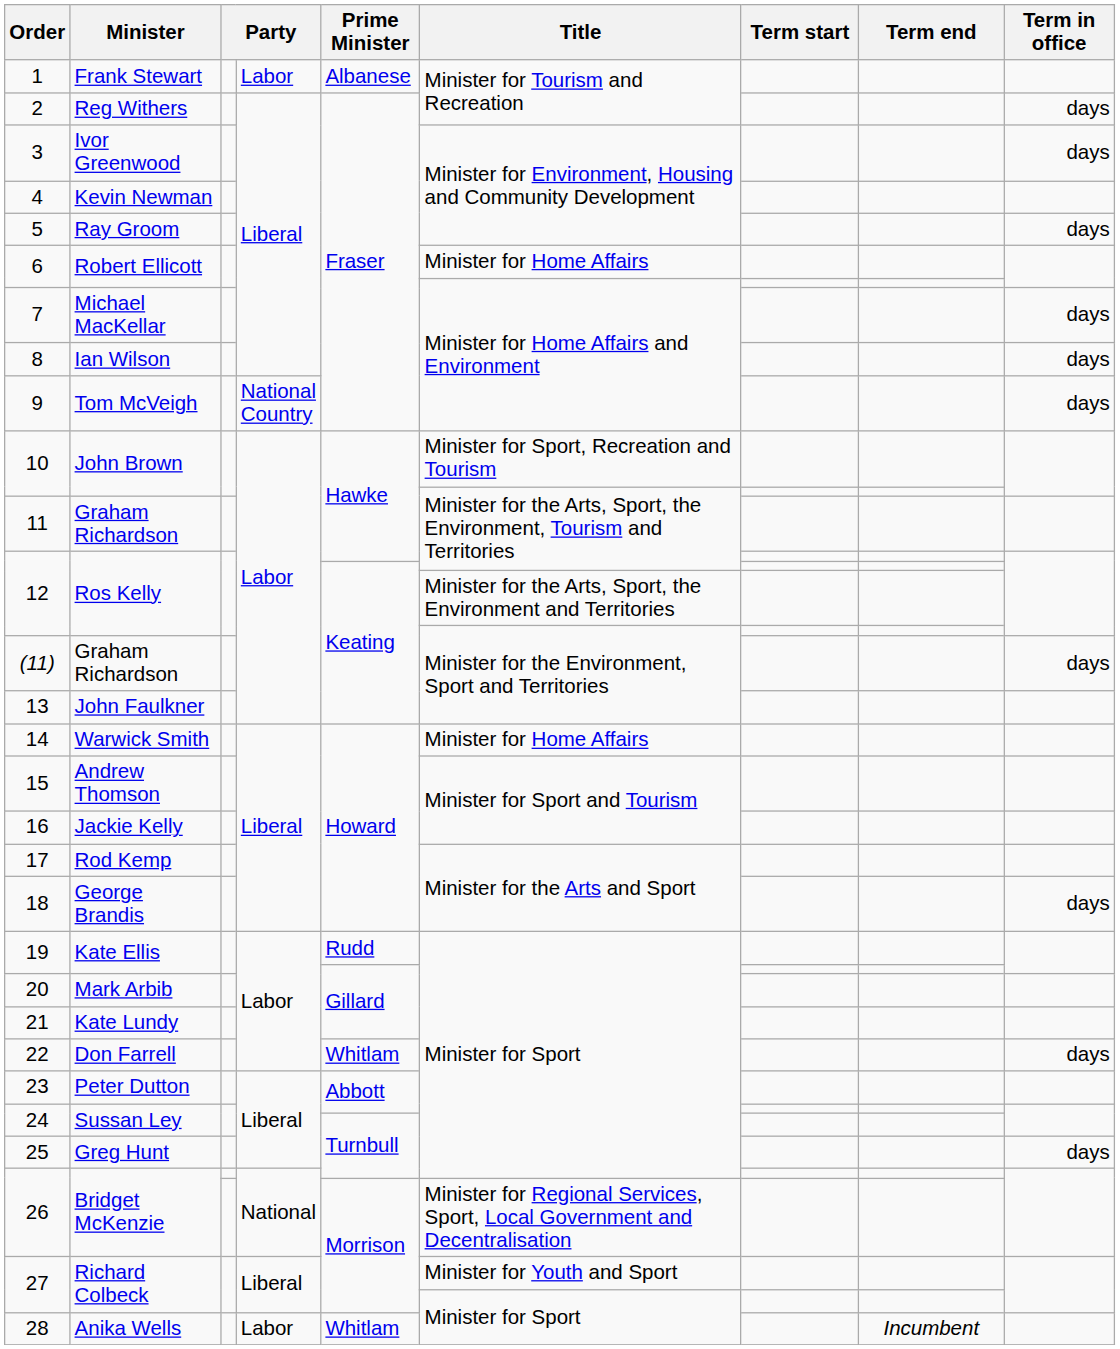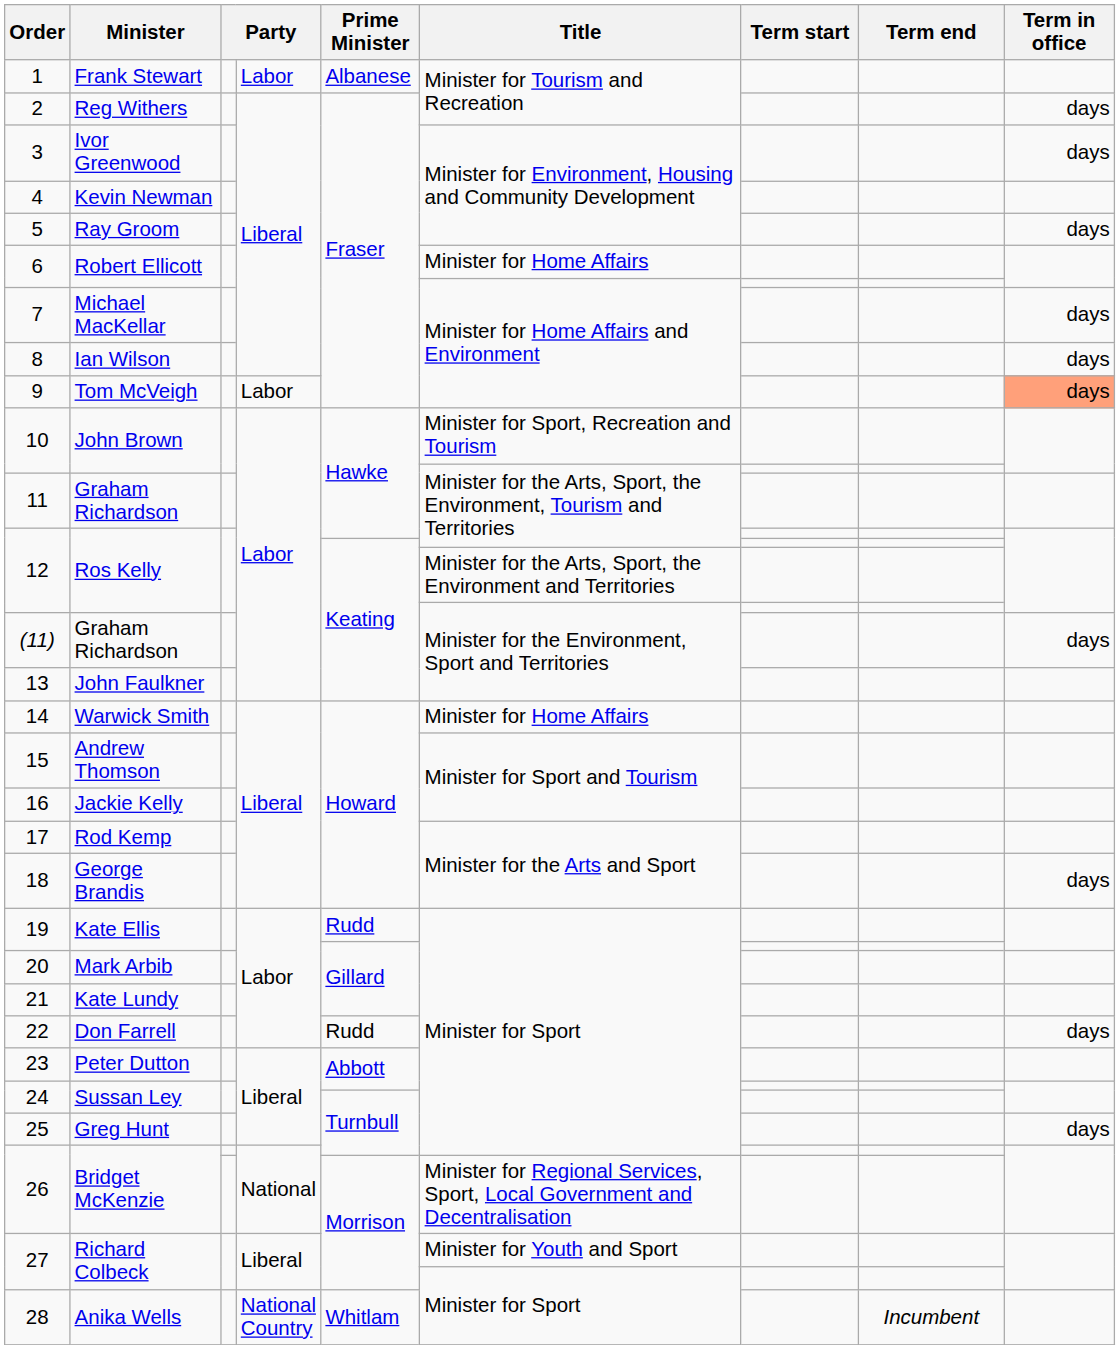 <table class="wikitable">
 <tr>
 <th width=5>Order</th>
 <th width=150>Minister</th>
 <th width=100 colspan="2">Party</th>
 <th width=75>Prime Minister</th>
 <th width=425>Title</th>
 <th width=150>Term start</th>
 <th width=150>Term end</th>
 <th width=130>Term in office</th>
 </tr>
 <tr>
 <td align=center>1</td>
 <td><a href='#'>Frank Stewart</a></td>
 <td> </td>
 <td><a href='#'>Labor</a></td>
 <td><a href='#'>Albanese</a></td>
 <td rowspan=2>Minister for <a href='#'>Tourism</a> and Recreation</td>
 <td align=center></td>
 <td align=center></td>
 <td align=right></td>
 </tr>
 <tr>
 <td align=center>2</td>
 <td><a href='#'>Reg Withers</a></td>
 <td></td>
 <td rowspan=8><a href='#'>Liberal</a></td>
 <td rowspan=9><a href='#'>Fraser</a></td>
 <td align=center></td>
 <td align=center></td>
 <td align=right> days</td>
 </tr>
 <tr>
 <td align=center>3</td>
 <td><a href='#'>Ivor Greenwood</a></td>
 <td></td>
 <td rowspan=3>Minister for <a href='#'>Environment</a>, <a href='#'>Housing</a> and Community Development</td>
 <td align=center></td>
 <td align=center></td>
 <td align=right> days</td>
 </tr>
 <tr>
 <td align=center>4</td>
 <td><a href='#'>Kevin Newman</a></td>
 <td></td>
 <td align=center></td>
 <td align=center></td>
 <td align=right></td>
 </tr>
 <tr>
 <td align=center>5</td>
 <td><a href='#'>Ray Groom</a></td>
 <td></td>
 <td align=center></td>
 <td align=center></td>
 <td align=right> days</td>
 </tr>
 <tr>
 <td rowspan=2 align=center>6</td>
 <td rowspan=2><a href='#'>Robert Ellicott</a></td>
 <td rowspan=2 ></td>
 <td>Minister for <a href='#'>Home Affairs</a></td>
 <td align=center></td>
 <td align=center></td>
 <td rowspan=2 align=right></td>
 </tr>
 <tr>
 <td rowspan=4>Minister for <a href='#'>Home Affairs</a> and <a href='#'>Environment</a></td>
 <td align=center></td>
 <td align=center></td>
 </tr>
 <tr>
 <td align=center>7</td>
 <td><a href='#'>Michael MacKellar</a></td>
 <td></td>
 <td align=center></td>
 <td align=center></td>
 <td align=right> days</td>
 </tr>
 <tr>
 <td align=center>8</td>
 <td><a href='#'>Ian Wilson</a></td>
 <td></td>
 <td align=center></td>
 <td align=center></td>
 <td align=right> days</td>
 </tr>
 <tr>
 <td align=center>9</td>
 <td><a href='#'>Tom McVeigh</a></td>
 <td></td>
-<td><a href='#'>National Country</a></td>
+<td>Labor</td>
 <td align=center></td>
 <td align=center></td>
-<td align=right> days</td>
+<td align=right style="background: lightsalmon;"> days</td>
 </tr>
 <tr>
 <td rowspan=2 align=center>10</td>
 <td rowspan=2><a href='#'>John Brown</a></td>
 <td rowspan=2 ></td>
 <td rowspan="9"><a href='#'>Labor</a></td>
 <td rowspan ="4"><a href='#'>Hawke</a></td>
 <td>Minister for Sport, Recreation and <a href='#'>Tourism</a></td>
 <td align=center></td>
 <td align=center></td>
 <td rowspan=2 align=right></td>
 </tr>
 <tr>
 <td rowspan="4">Minister for the Arts, Sport, the Environment, <a href='#'>Tourism</a> and Territories</td>
 <td align=center></td>
 <td align=center></td>
 </tr>
 <tr>
 <td align=center>11</td>
 <td><a href='#'>Graham Richardson</a></td>
 <td></td>
 <td align=center></td>
 <td align=center></td>
 <td align=right></td>
 </tr>
 <tr>
 <td rowspan=4 align=center>12</td>
 <td rowspan=4><a href='#'>Ros Kelly</a></td>
 <td rowspan=4 ></td>
 <td align=center></td>
 <td align=center></td>
 <td rowspan=4 align=right></td>
 </tr>
 <tr>
 <td rowspan="5"><a href='#'>Keating</a></td>
 <td align=center></td>
 <td align=center></td>
 </tr>
 <tr>
 <td>Minister for the Arts, Sport, the Environment and Territories</td>
 <td align=center></td>
 <td align=center></td>
 </tr>
 <tr>
 <td rowspan="3">Minister for the Environment, Sport and Territories</td>
 <td align=center></td>
 <td align=center></td>
 </tr>
 <tr>
 <td align=center><em>(11)</em></td>
 <td>Graham Richardson</td>
 <td></td>
 <td align=center></td>
 <td align=center></td>
 <td align=right> days</td>
 </tr>
 <tr>
 <td align=center>13</td>
 <td><a href='#'>John Faulkner</a></td>
 <td></td>
 <td align=center></td>
 <td align=center></td>
 <td align=right></td>
 </tr>
 <tr>
 <td align=center>14</td>
 <td><a href='#'>Warwick Smith</a></td>
 <td></td>
 <td rowspan="5"><a href='#'>Liberal</a></td>
 <td rowspan="5"><a href='#'>Howard</a></td>
 <td>Minister for <a href='#'>Home Affairs</a></td>
 <td align=center></td>
 <td align=center></td>
 <td align=right></td>
 </tr>
 <tr>
 <td align=center>15</td>
 <td><a href='#'>Andrew Thomson</a></td>
 <td></td>
 <td rowspan="2">Minister for Sport and <a href='#'>Tourism</a></td>
 <td align=center></td>
 <td align=center></td>
 <td align=right></td>
 </tr>
 <tr>
 <td align=center>16</td>
 <td><a href='#'>Jackie Kelly</a></td>
 <td></td>
 <td align=center></td>
 <td align=center></td>
 <td align=right></td>
 </tr>
 <tr>
 <td align=center>17</td>
 <td><a href='#'>Rod Kemp</a></td>
 <td></td>
 <td rowspan="2">Minister for the <a href='#'>Arts</a> and Sport</td>
 <td align=center></td>
 <td align=center></td>
 <td align=right><strong></strong></td>
 </tr>
 <tr>
 <td align=center>18</td>
 <td><a href='#'>George Brandis</a></td>
 <td></td>
 <td align=center></td>
 <td align=center></td>
 <td align=right> days</td>
 </tr>
 <tr>
 <td rowspan=2 align=center>19</td>
 <td rowspan=2><a href='#'>Kate Ellis</a></td>
 <td rowspan=2 ></td>
 <td rowspan=5>Labor</td>
 <td><a href='#'>Rudd</a></td>
 <td rowspan="10">Minister for Sport</td>
 <td align=center></td>
 <td align=center></td>
 <td rowspan=2 align=right></td>
 </tr>
 <tr>
 <td rowspan="3"><a href='#'>Gillard</a></td>
 <td align=center></td>
 <td align=center></td>
 </tr>
 <tr>
 <td align=center>20</td>
 <td><a href='#'>Mark Arbib</a></td>
 <td></td>
 <td align=center></td>
 <td align=center></td>
 <td align=right></td>
 </tr>
 <tr>
 <td align=center>21</td>
 <td><a href='#'>Kate Lundy</a></td>
 <td></td>
 <td align=center></td>
 <td align=center></td>
 <td align=right></td>
 </tr>
 <tr>
 <td align=center>22</td>
 <td><a href='#'>Don Farrell</a></td>
 <td></td>
-<td><a href='#'>Whitlam</a></td>
+<td>Rudd</td>
 <td align=center></td>
 <td align=center></td>
 <td align=right> days</td>
 </tr>
 <tr>
 <td align=center>23</td>
 <td><a href='#'>Peter Dutton</a></td>
 <td></td>
 <td rowspan=4>Liberal</td>
 <td rowspan=2><a href='#'>Abbott</a></td>
 <td align=center></td>
 <td align=center></td>
 <td align=right></td>
 </tr>
 <tr>
 <td rowspan=2 align=center>24</td>
 <td rowspan=2><a href='#'>Sussan Ley</a></td>
 <td rowspan=2 ></td>
 <td align=center></td>
 <td align=center></td>
 <td rowspan=2 align=right></td>
 </tr>
 <tr>
 <td rowspan=3><a href='#'>Turnbull</a></td>
 <td align=center></td>
 <td align=center></td>
 </tr>
 <tr>
 <td align=center>25</td>
 <td><a href='#'>Greg Hunt</a></td>
 <td></td>
 <td align=center></td>
 <td align=center></td>
 <td align=right> days</td>
 </tr>
 <tr>
 <td rowspan=2 align=center>26</td>
 <td rowspan=2><a href='#'>Bridget McKenzie</a></td>
 <td></td>
 <td rowspan=2>National</td>
 <td align=center></td>
 <td align=center></td>
 <td rowspan=2 align=right></td>
 </tr>
 <tr>
 <td></td>
 <td rowspan=3><a href='#'>Morrison</a></td>
 <td>Minister for <a href='#'>Regional Services</a>, Sport, <a href='#'>Local Government and Decentralisation</a></td>
 <td align=center></td>
 <td align=center></td>
 </tr>
 <tr>
 <td rowspan=2 align=center>27</td>
 <td rowspan=2><a href='#'>Richard Colbeck</a></td>
 <td rowspan=2 ></td>
 <td rowspan=2>Liberal</td>
 <td>Minister for <a href='#'>Youth</a> and Sport</td>
 <td align=center></td>
 <td align=center></td>
 <td rowspan=2 align=right></td>
 </tr>
 <tr>
 <td rowspan=2>Minister for Sport</td>
 <td align=center></td>
 <td align=center></td>
 </tr>
 <tr>
 <td align=center>28</td>
 <td><a href='#'>Anika Wells</a></td>
 <td> </td>
-<td>Labor</td>
+<td><a href='#'>National Country</a></td>
 <td><a href='#'>Whitlam</a></td>
 <td align=center></td>
 <td align=center><em>Incumbent</em></td>
 <td align=right></td>
 </tr>
 </table>
